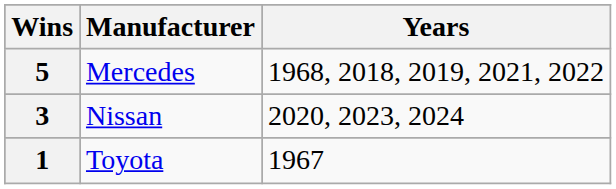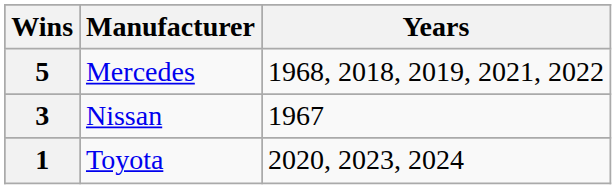 <table class="wikitable">
 <tr>
 <th>Wins</th>
 <th>Manufacturer</th>
 <th>Years</th>
 </tr>
 <tr>
 <th>5</th>
 <td> <a href='#'>Mercedes</a></td>
 <td>1968, 2018, 2019, 2021, 2022</td>
 </tr>
 <tr>
 <th>3</th>
 <td> <a href='#'>Nissan</a></td>
-<td>2020, 2023, 2024</td>
+<td>1967</td>
 </tr>
 <tr>
 <th>1</th>
 <td> <a href='#'>Toyota</a></td>
-<td>1967</td>
+<td>2020, 2023, 2024</td>
 </tr>
 </table>
